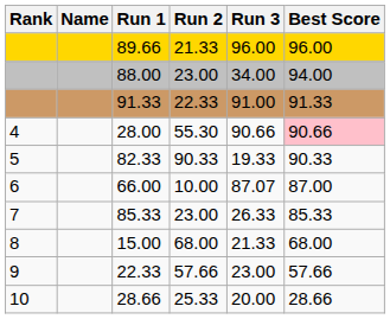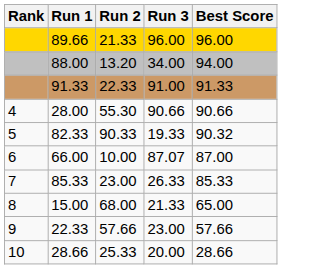 <table class="wikitable">
 <tr>
 <th>Rank</th>
-<th>Name</th>
 <th>Run 1</th>
 <th>Run 2</th>
 <th>Run 3</th>
 <th>Best Score</th>
 </tr>
 <tr style="background:gold;">
-<td></td>
 <td></td>
 <td>89.66</td>
 <td>21.33</td>
 <td>96.00</td>
 <td>96.00</td>
 </tr>
 <tr style="background:silver;">
 <td></td>
-<td></td>
 <td>88.00</td>
-<td>23.00</td>
+<td>13.20</td>
 <td>34.00</td>
 <td>94.00</td>
 </tr>
 <tr style="background:#cc9966;">
-<td></td>
 <td></td>
 <td>91.33</td>
 <td>22.33</td>
 <td>91.00</td>
 <td>91.33</td>
 </tr>
 <tr>
 <td>4</td>
-<td></td>
 <td>28.00</td>
 <td>55.30</td>
 <td>90.66</td>
-<td style="background: pink;">90.66</td>
+<td>90.66</td>
 </tr>
 <tr>
 <td>5</td>
-<td></td>
 <td>82.33</td>
 <td>90.33</td>
 <td>19.33</td>
-<td>90.33</td>
+<td>90.32</td>
 </tr>
 <tr>
 <td>6</td>
-<td></td>
 <td>66.00</td>
 <td>10.00</td>
 <td>87.07</td>
 <td>87.00</td>
 </tr>
 <tr>
 <td>7</td>
-<td></td>
 <td>85.33</td>
 <td>23.00</td>
 <td>26.33</td>
 <td>85.33</td>
 </tr>
 <tr>
 <td>8</td>
-<td></td>
 <td>15.00</td>
 <td>68.00</td>
 <td>21.33</td>
-<td>68.00</td>
+<td>65.00</td>
 </tr>
 <tr>
 <td>9</td>
-<td></td>
 <td>22.33</td>
 <td>57.66</td>
 <td>23.00</td>
 <td>57.66</td>
 </tr>
 <tr>
 <td>10</td>
-<td></td>
 <td>28.66</td>
 <td>25.33</td>
 <td>20.00</td>
 <td>28.66</td>
 </tr>
 </table>
